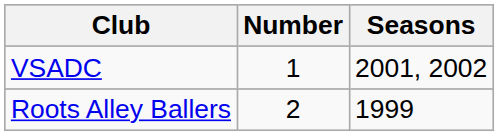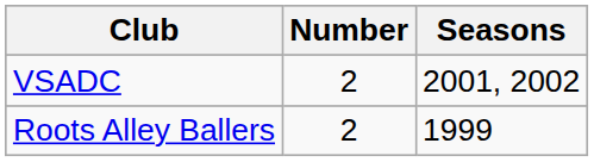 <table class="wikitable sortable">
 <tr>
 <th>Club</th>
 <th>Number</th>
 <th>Seasons</th>
 </tr>
 <tr>
 <td><a href='#'>VSADC</a></td>
-<td style="text-align:center">1</td>
+<td style="text-align:center">2</td>
 <td>2001, 2002</td>
 </tr>
 <tr>
 <td><a href='#'>Roots Alley Ballers</a></td>
 <td style="text-align:center">2</td>
 <td>1999</td>
 </tr>
 </table>
